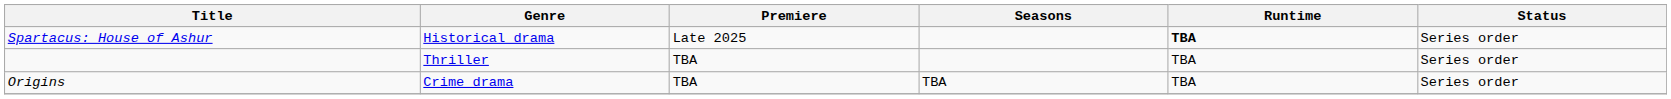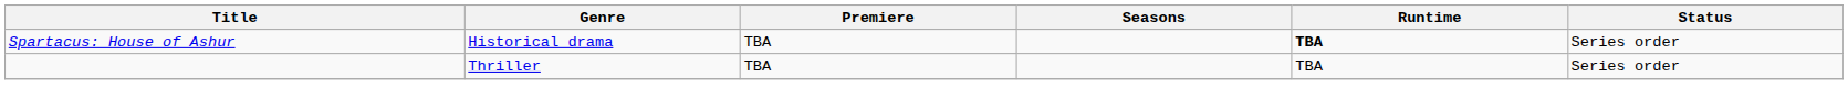 <table class="wikitable sortable" style="width:100%;">
 <tr>
 <th style="width:25%;">Title</th>
 <th style="width:15%;">Genre</th>
 <th style="width:15%;">Premiere</th>
 <th style="width:15%;">Seasons</th>
 <th style="width:15%;">Runtime</th>
 <th style="width:15%;">Status</th>
 </tr>
 <tr>
 <td><em><a href='#'>Spartacus: House of Ashur</a></em></td>
 <td><a href='#'>Historical drama</a></td>
-<td>Late 2025</td>
+<td>TBA</td>
 <td></td>
 <td><strong>TBA</strong></td>
 <td>Series order</td>
 </tr>
 <tr>
 <td><em></em></td>
 <td><a href='#'>Thriller</a></td>
 <td>TBA</td>
 <td></td>
 <td>TBA</td>
 <td>Series order</td>
 </tr>
 <tr>
-<td><em>Origins</em></td>
-<td><a href='#'>Crime drama</a></td>
-<td>TBA</td>
-<td>TBA</td>
-<td>TBA</td>
-<td>Series order</td>
-</tr>
-<tr>
 </tr>
 </table>
